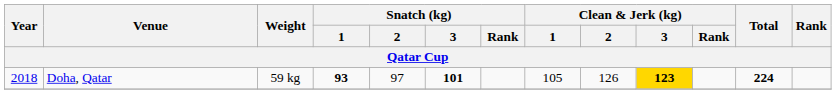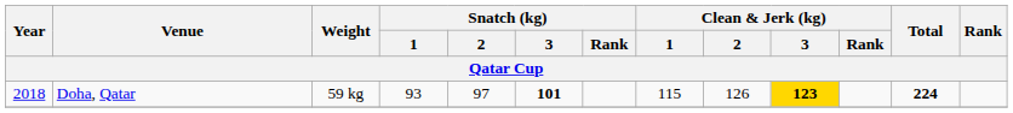 <table class="wikitable" style="text-align:center;">
 <tr>
 <th rowspan=2 width=40>Year</th>
 <th rowspan=2 width=250>Venue</th>
 <th rowspan=2 width=60>Weight</th>
 <th colspan=4>Snatch (kg)</th>
 <th colspan=4>Clean & Jerk (kg)</th>
 <th rowspan=2 width=60>Total</th>
 <th rowspan=2 width=40>Rank</th>
 </tr>
 <tr>
 <th width=60>1</th>
 <th width=60>2</th>
 <th width=60>3</th>
 <th width=45>Rank</th>
 <th width=60>1</th>
 <th width=60>2</th>
 <th width=60>3</th>
 <th width=45>Rank</th>
 </tr>
 <tr>
 <th colspan=13><a href='#'>Qatar Cup</a></th>
 </tr>
 <tr>
 <td><a href='#'>2018</a></td>
 <td align=left> <a href='#'>Doha</a>, <a href='#'>Qatar</a></td>
 <td>59 kg</td>
-<td><strong>93</strong></td>
+<td>93</td>
 <td>97</td>
 <td><strong>101</strong></td>
 <td></td>
-<td>105</td>
+<td>115</td>
 <td>126</td>
 <td style="background: gold;"><strong>123</strong></td>
 <td></td>
 <td><strong>224</strong></td>
 <td></td>
 </tr>
 <tr>
 </tr>
 </table>
